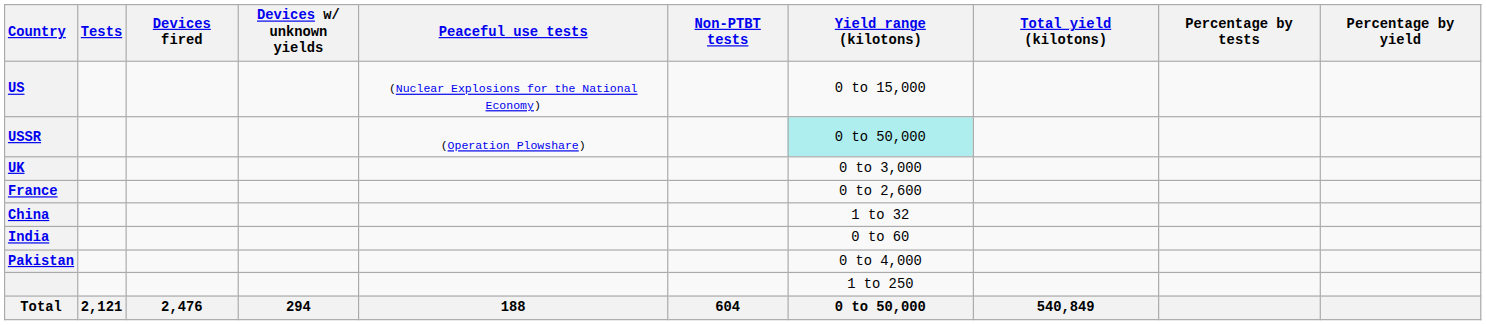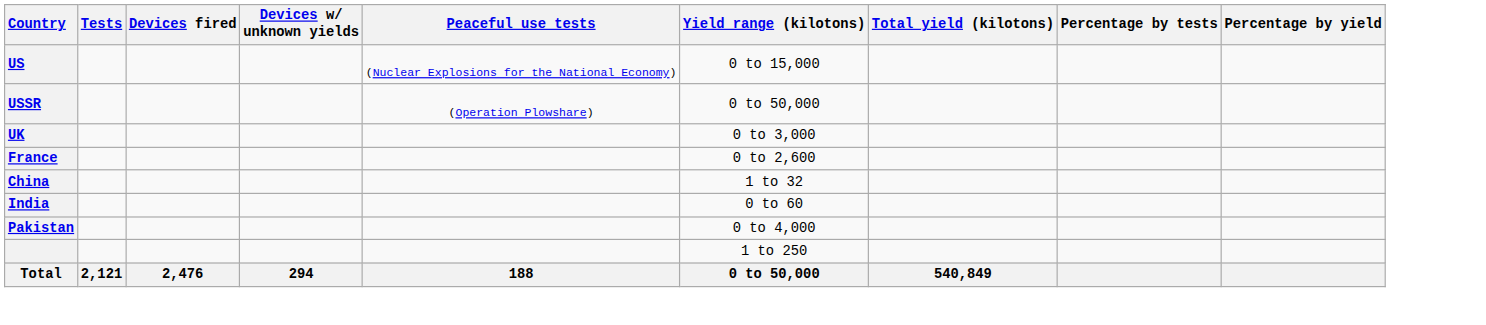 <table class="wikitable sortable"  style="text-align:center; font-size:90%">
 <tr>
 <th style="text-align:left;"><a href='#'>Country</a></th>
 <th><a href='#'>Tests</a> </th>
 <th><a href='#'>Devices</a> fired </th>
 <th><a href='#'>Devices</a> w/ <br> unknown yields </th>
 <th><a href='#'>Peaceful use tests</a> </th>
-<th><a href='#'>Non-PTBT tests</a> </th>
 <th class="unsortable"><a href='#'>Yield range</a> (kilotons)</th>
 <th><a href='#'>Total yield</a> (kilotons)</th>
 <th>Percentage by tests</th>
 <th>Percentage by yield</th>
 </tr>
 <tr>
 <th style="text-align:left;"><a href='#'>US</a></th>
 <td> </td>
 <td></td>
 <td></td>
 <td> <br><small>(<a href='#'>Nuclear Explosions for the National Economy</a>)</small></td>
-<td></td>
 <td>0 to 15,000</td>
 <td> </td>
 <td></td>
 <td></td>
 </tr>
 <tr>
 <th style="text-align:left;"><a href='#'>USSR</a></th>
 <td> </td>
 <td></td>
 <td></td>
 <td> <br><small>(<a href='#'>Operation Plowshare</a>)</small></td>
-<td></td>
-<td style="background: paleturquoise;">0 to 50,000</td>
+<td>0 to 50,000</td>
 <td></td>
 <td></td>
 <td></td>
 </tr>
 <tr>
 <th style="text-align:left;"><a href='#'>UK</a></th>
 <td> </td>
-<td></td>
 <td></td>
 <td></td>
 <td></td>
 <td>0 to 3,000</td>
 <td></td>
 <td></td>
 <td></td>
 </tr>
 <tr>
 <th style="text-align:left;"><a href='#'>France</a></th>
 <td> </td>
 <td></td>
 <td></td>
 <td> </td>
-<td></td>
 <td>0 to 2,600</td>
 <td></td>
 <td></td>
 <td></td>
 </tr>
 <tr>
 <th style="text-align:left;"><a href='#'>China</a></th>
 <td> </td>
-<td></td>
 <td></td>
 <td></td>
 <td></td>
 <td>1 to 32</td>
 <td></td>
 <td></td>
 <td></td>
 </tr>
 <tr>
 <th style="text-align:left;"><a href='#'>India</a></th>
 <td></td>
 <td></td>
 <td></td>
 <td> </td>
-<td></td>
 <td>0 to 60</td>
 <td></td>
 <td></td>
 <td></td>
 </tr>
 <tr>
 <th style="text-align:left;"><a href='#'>Pakistan</a></th>
 <td></td>
 <td> </td>
 <td></td>
 <td></td>
-<td></td>
 <td>0 to 4,000</td>
 <td></td>
 <td></td>
 <td></td>
 </tr>
 <tr>
 <th style="text-align:left;"></th>
-<td></td>
 <td></td>
 <td></td>
 <td></td>
 <td></td>
 <td>1 to 250</td>
 <td></td>
 <td></td>
 <td></td>
 </tr>
 <tr class="sortbottom">
 <th>Total</th>
 <th>2,121</th>
 <th>2,476</th>
 <th>294</th>
 <th>188</th>
-<th>604</th>
 <th>0 to 50,000</th>
 <th>540,849</th>
 <th></th>
 <th></th>
 </tr>
 </table>
